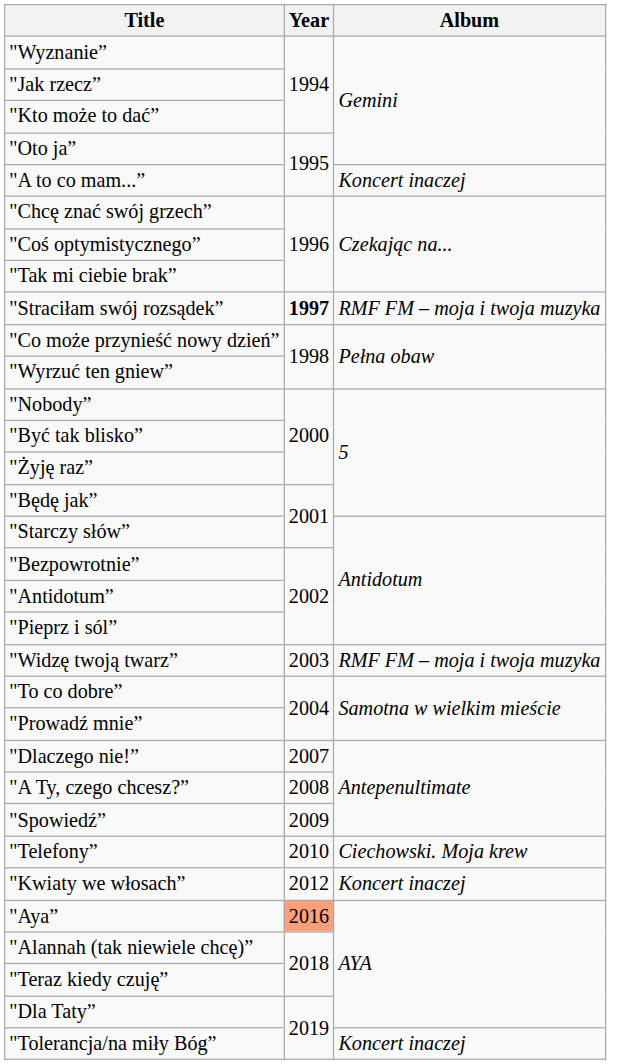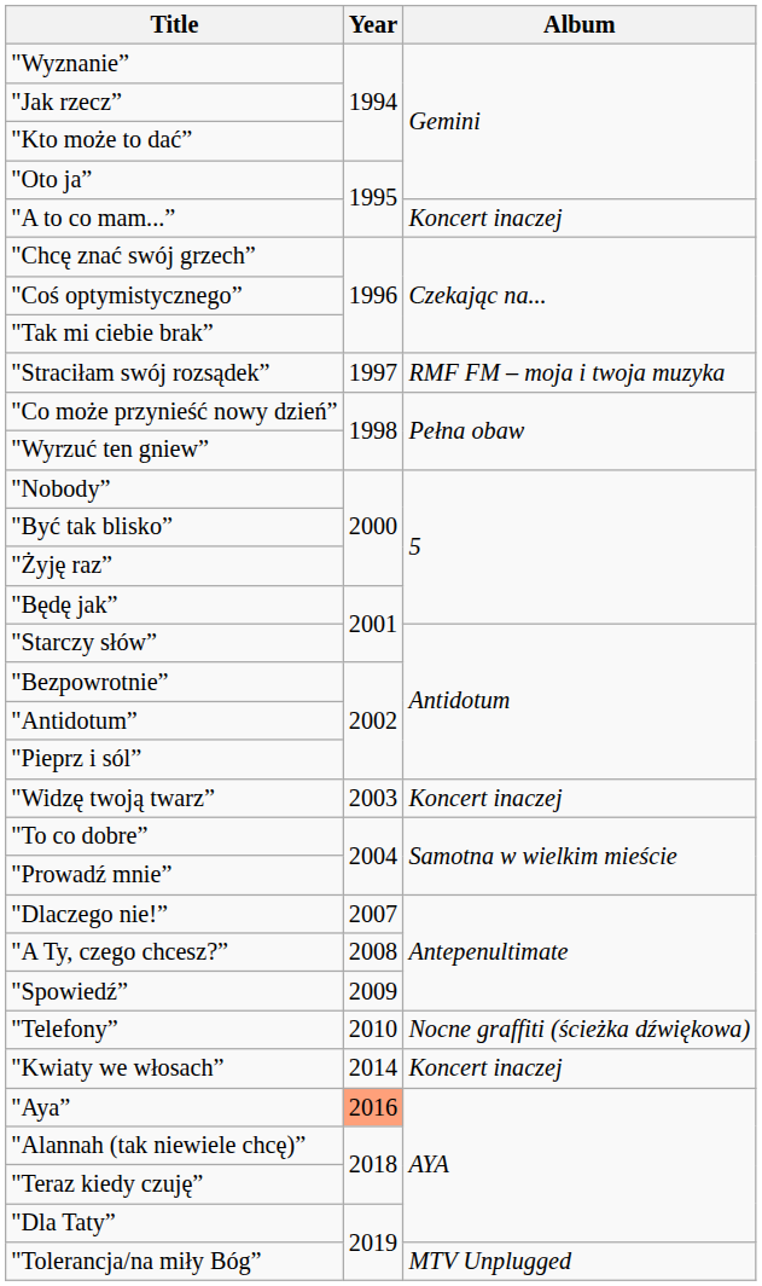 <table class="wikitable">
 <tr>
 <th>Title</th>
 <th>Year</th>
 <th>Album</th>
 </tr>
 <tr>
 <td>"Wyznanie”</td>
 <td rowspan="3">1994</td>
 <td rowspan="4"><em>Gemini</em></td>
 </tr>
 <tr>
 <td>"Jak rzecz”</td>
 </tr>
 <tr>
 <td>"Kto może to dać”</td>
 </tr>
 <tr>
 <td>"Oto ja”</td>
 <td rowspan="2">1995</td>
 </tr>
 <tr>
 <td>"A to co mam...”</td>
 <td><em>Koncert inaczej</em></td>
 </tr>
 <tr>
 <td>"Chcę znać swój grzech”</td>
 <td rowspan="3">1996</td>
 <td rowspan="3"><em>Czekając na...</em></td>
 </tr>
 <tr>
 <td>"Coś optymistycznego”</td>
 </tr>
 <tr>
 <td>"Tak mi ciebie brak”</td>
 </tr>
 <tr>
 <td>"Straciłam swój rozsądek”</td>
-<td><strong>1997</strong></td>
+<td>1997</td>
 <td><em>RMF FM – moja i twoja muzyka</em></td>
 </tr>
 <tr>
 <td>"Co może przynieść nowy dzień”</td>
 <td rowspan="2">1998</td>
 <td rowspan="2"><em>Pełna obaw</em></td>
 </tr>
 <tr>
 <td>"Wyrzuć ten gniew”</td>
 </tr>
 <tr>
 <td>"Nobody”</td>
 <td rowspan="3">2000</td>
 <td rowspan="4"><em>5</em></td>
 </tr>
 <tr>
 <td>"Być tak blisko”</td>
 </tr>
 <tr>
 <td>"Żyję raz”</td>
 </tr>
 <tr>
 <td>"Będę jak”</td>
 <td rowspan="2">2001</td>
 </tr>
 <tr>
 <td>"Starczy słów”</td>
 <td rowspan="4"><em>Antidotum</em></td>
 </tr>
 <tr>
 <td>"Bezpowrotnie”</td>
 <td rowspan="3">2002</td>
 </tr>
 <tr>
 <td>"Antidotum”</td>
 </tr>
 <tr>
 <td>"Pieprz i sól”</td>
 </tr>
 <tr>
 <td>"Widzę twoją twarz”</td>
 <td>2003</td>
-<td><em>RMF FM – moja i twoja muzyka</em></td>
+<td><em>Koncert inaczej</em></td>
 </tr>
 <tr>
 <td>"To co dobre”</td>
 <td rowspan="2">2004</td>
 <td rowspan="2"><em>Samotna w wielkim mieście</em></td>
 </tr>
 <tr>
 <td>"Prowadź mnie”</td>
 </tr>
 <tr>
 <td>"Dlaczego nie!”</td>
 <td>2007</td>
 <td rowspan="3"><em>Antepenultimate</em></td>
 </tr>
 <tr>
 <td>"A Ty, czego chcesz?”</td>
 <td>2008</td>
 </tr>
 <tr>
 <td>"Spowiedź”</td>
 <td>2009</td>
 </tr>
 <tr>
 <td>"Telefony”</td>
 <td>2010</td>
-<td><em>Ciechowski. Moja krew</em></td>
+<td><em>Nocne graffiti (ścieżka dźwiękowa)</em></td>
 </tr>
 <tr>
 <td>"Kwiaty we włosach”</td>
-<td>2012</td>
+<td>2014</td>
 <td><em>Koncert inaczej</em></td>
 </tr>
 <tr>
 <td>"Aya”</td>
 <td style="background: lightsalmon;">2016</td>
 <td rowspan="4"><em>AYA</em></td>
 </tr>
 <tr>
 <td>"Alannah (tak niewiele chcę)”</td>
 <td rowspan="2">2018</td>
 </tr>
 <tr>
 <td>"Teraz kiedy czuję”</td>
 </tr>
 <tr>
 <td>"Dla Taty”</td>
 <td rowspan="2">2019</td>
 </tr>
 <tr>
 <td>"Tolerancja/na miły Bóg”</td>
-<td><em>Koncert inaczej</em></td>
+<td><em>MTV Unplugged</em></td>
 </tr>
 </table>
